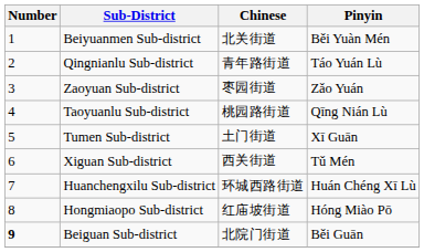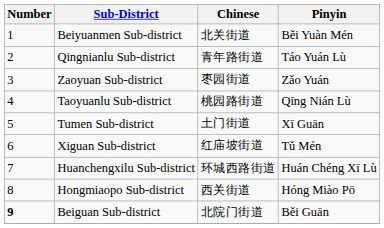 <table class="wikitable sortable">
 <tr>
 <th scope="col"><strong>Number</strong></th>
 <th scope="col"><strong><a href='#'>Sub-District</a></strong></th>
 <th scope="col"><strong>Chinese</strong></th>
 <th scope="col"><strong>Pinyin</strong></th>
 </tr>
 <tr>
 <td scope="row">1</td>
 <td>Beiyuanmen Sub-district</td>
 <td>北关街道</td>
 <td>Běi Yuàn Mén</td>
 </tr>
 <tr>
 <td scope="row">2</td>
 <td>Qingnianlu Sub-district</td>
 <td>青年路街道</td>
 <td>Táo Yuán Lù</td>
 </tr>
 <tr>
 <td scope="row">3</td>
 <td>Zaoyuan Sub-district</td>
 <td>枣园街道</td>
 <td>Zǎo Yuán</td>
 </tr>
 <tr>
 <td scope="row">4</td>
 <td>Taoyuanlu Sub-district</td>
 <td>桃园路街道</td>
 <td>Qīng Nián Lù</td>
 </tr>
 <tr>
 <td scope="row">5</td>
 <td>Tumen Sub-district</td>
 <td>土门街道</td>
 <td>Xī Guān</td>
 </tr>
 <tr>
 <td scope="row">6</td>
 <td>Xiguan Sub-district</td>
-<td>西关街道</td>
+<td>红庙坡街道</td>
 <td>Tǔ Mén</td>
 </tr>
 <tr>
 <td scope="row">7</td>
 <td>Huanchengxilu Sub-district</td>
 <td>环城西路街道</td>
 <td>Huán Chéng Xī Lù</td>
 </tr>
 <tr>
 <td scope="row">8</td>
 <td>Hongmiaopo Sub-district</td>
-<td>红庙坡街道</td>
+<td>西关街道</td>
 <td>Hóng Miào Pō</td>
 </tr>
 <tr>
 <td scope="row"><strong>9</strong></td>
 <td>Beiguan Sub-district</td>
 <td>北院门街道</td>
 <td>Běi Guān</td>
 </tr>
 <tr>
 </tr>
 </table>
